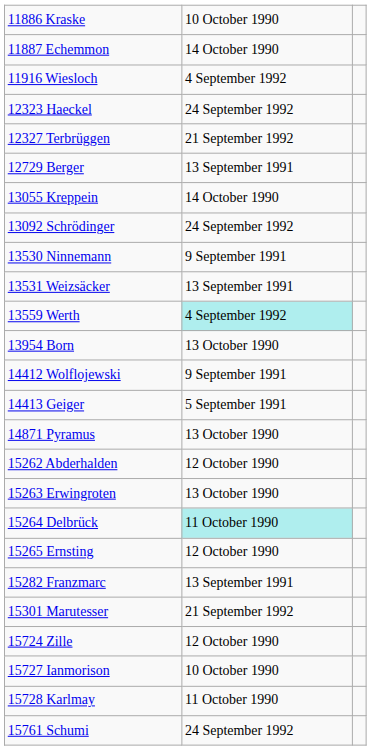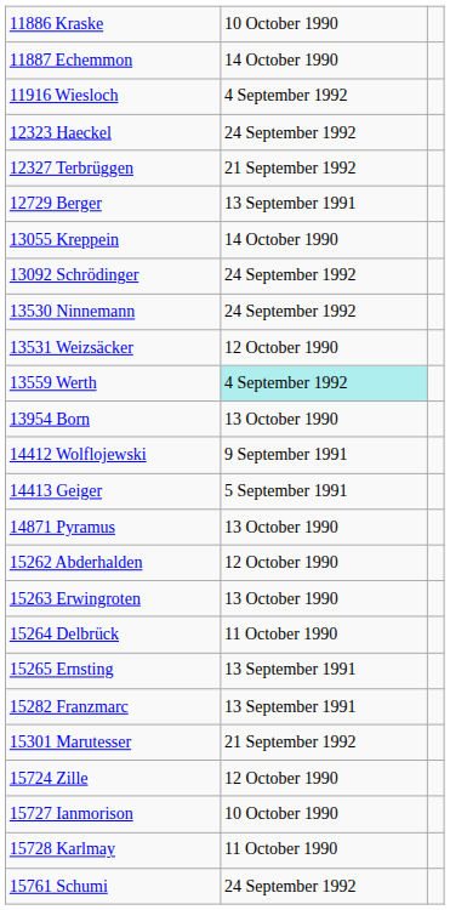 <table class="wikitable" style="font-size: 89%; float: left; width: 26em; margin-right: 1em; line-height: 1.65em">
 <tr>
 <td><a href='#'>11886 Kraske</a></td>
 <td>10 October 1990</td>
 <td> </td>
 </tr>
 <tr>
 <td><a href='#'>11887 Echemmon</a></td>
 <td>14 October 1990</td>
 <td> </td>
 </tr>
 <tr>
 <td><a href='#'>11916 Wiesloch</a></td>
 <td>4 September 1992</td>
 <td> </td>
 </tr>
 <tr>
 <td><a href='#'>12323 Haeckel</a></td>
 <td>24 September 1992</td>
 <td> </td>
 </tr>
 <tr>
 <td><a href='#'>12327 Terbrüggen</a></td>
 <td>21 September 1992</td>
 <td> </td>
 </tr>
 <tr>
 <td><a href='#'>12729 Berger</a></td>
 <td>13 September 1991</td>
 <td> </td>
 </tr>
 <tr>
 <td><a href='#'>13055 Kreppein</a></td>
 <td>14 October 1990</td>
 <td> </td>
 </tr>
 <tr>
 <td><a href='#'>13092 Schrödinger</a></td>
 <td>24 September 1992</td>
 <td> </td>
 </tr>
 <tr>
 <td><a href='#'>13530 Ninnemann</a></td>
-<td>9 September 1991</td>
+<td>24 September 1992</td>
 <td> </td>
 </tr>
 <tr>
 <td><a href='#'>13531 Weizsäcker</a></td>
-<td>13 September 1991</td>
+<td>12 October 1990</td>
 <td> </td>
 </tr>
 <tr>
 <td><a href='#'>13559 Werth</a></td>
 <td style="background: paleturquoise;">4 September 1992</td>
 <td> </td>
 </tr>
 <tr>
 <td><a href='#'>13954 Born</a></td>
 <td>13 October 1990</td>
 <td> </td>
 </tr>
 <tr>
 <td><a href='#'>14412 Wolflojewski</a></td>
 <td>9 September 1991</td>
 <td> </td>
 </tr>
 <tr>
 <td><a href='#'>14413 Geiger</a></td>
 <td>5 September 1991</td>
 <td> </td>
 </tr>
 <tr>
 <td><a href='#'>14871 Pyramus</a></td>
 <td>13 October 1990</td>
 <td> </td>
 </tr>
 <tr>
 <td><a href='#'>15262 Abderhalden</a></td>
 <td>12 October 1990</td>
 <td> </td>
 </tr>
 <tr>
 <td><a href='#'>15263 Erwingroten</a></td>
 <td>13 October 1990</td>
 <td> </td>
 </tr>
 <tr>
 <td><a href='#'>15264 Delbrück</a></td>
-<td style="background: paleturquoise;">11 October 1990</td>
+<td>11 October 1990</td>
 <td> </td>
 </tr>
 <tr>
 <td><a href='#'>15265 Ernsting</a></td>
-<td>12 October 1990</td>
+<td>13 September 1991</td>
 <td> </td>
 </tr>
 <tr>
 <td><a href='#'>15282 Franzmarc</a></td>
 <td>13 September 1991</td>
 <td> </td>
 </tr>
 <tr>
 <td><a href='#'>15301 Marutesser</a></td>
 <td>21 September 1992</td>
 <td> </td>
 </tr>
 <tr>
 <td><a href='#'>15724 Zille</a></td>
 <td>12 October 1990</td>
 <td> </td>
 </tr>
 <tr>
 <td><a href='#'>15727 Ianmorison</a></td>
 <td>10 October 1990</td>
 <td> </td>
 </tr>
 <tr>
 <td><a href='#'>15728 Karlmay</a></td>
 <td>11 October 1990</td>
 <td> </td>
 </tr>
 <tr>
 <td><a href='#'>15761 Schumi</a></td>
 <td>24 September 1992</td>
 <td> </td>
 </tr>
 </table>
